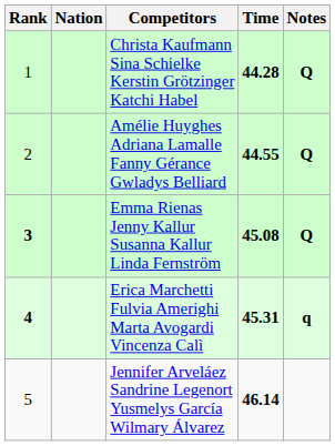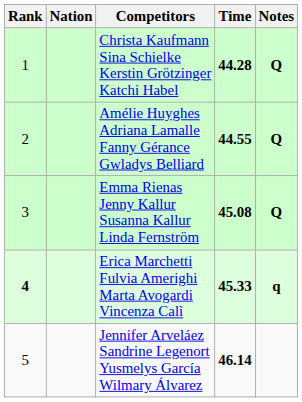 <table class="wikitable sortable" style="text-align:center">
 <tr>
 <th>Rank</th>
 <th>Nation</th>
 <th>Competitors</th>
 <th>Time</th>
 <th>Notes</th>
 </tr>
 <tr bgcolor=ccffcc>
 <td>1</td>
 <td align=left></td>
 <td align=left><a href='#'>Christa Kaufmann</a><br><a href='#'>Sina Schielke</a><br><a href='#'>Kerstin Grötzinger</a><br><a href='#'>Katchi Habel</a></td>
 <td><strong>44.28</strong></td>
 <td><strong>Q</strong></td>
 </tr>
 <tr bgcolor=ccffcc>
 <td>2</td>
 <td align=left></td>
 <td align=left><a href='#'>Amélie Huyghes</a><br><a href='#'>Adriana Lamalle</a><br><a href='#'>Fanny Gérance</a><br><a href='#'>Gwladys Belliard</a></td>
 <td><strong>44.55</strong></td>
 <td><strong>Q</strong></td>
 </tr>
 <tr bgcolor=ccffcc>
-<td><strong>3</strong></td>
+<td>3</td>
 <td align=left></td>
 <td align=left><a href='#'>Emma Rienas</a><br><a href='#'>Jenny Kallur</a><br><a href='#'>Susanna Kallur</a><br><a href='#'>Linda Fernström</a></td>
 <td><strong>45.08</strong></td>
 <td><strong>Q</strong></td>
 </tr>
 <tr bgcolor=ddffdd>
 <td><strong>4</strong></td>
 <td align=left></td>
 <td align=left><a href='#'>Erica Marchetti</a><br><a href='#'>Fulvia Amerighi</a><br><a href='#'>Marta Avogardi</a><br><a href='#'>Vincenza Calì</a></td>
-<td><strong>45.31</strong></td>
+<td><strong>45.33</strong></td>
 <td><strong>q</strong></td>
 </tr>
 <tr>
 <td>5</td>
 <td align=left></td>
 <td align=left><a href='#'>Jennifer Arveláez</a><br><a href='#'>Sandrine Legenort</a><br><a href='#'>Yusmelys García</a><br><a href='#'>Wilmary Álvarez</a></td>
 <td><strong>46.14</strong></td>
 <td></td>
 </tr>
 </table>
